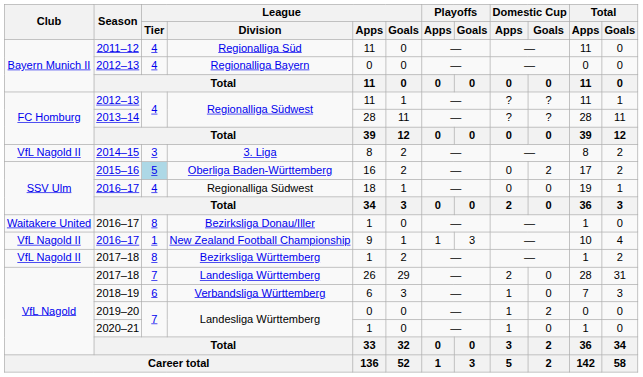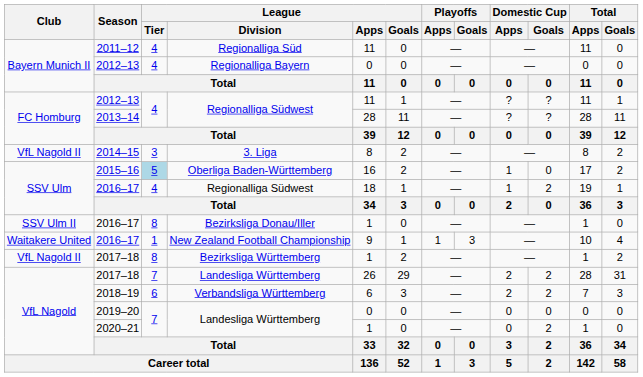 <table class="wikitable" style="text-align:center">
 <tr>
 <th rowspan="2">Club</th>
 <th rowspan="2">Season</th>
 <th colspan="4">League</th>
 <th colspan="2">Playoffs</th>
 <th colspan="2">Domestic Cup</th>
 <th colspan="2">Total</th>
 </tr>
 <tr>
 <th>Tier</th>
 <th>Division</th>
 <th>Apps</th>
 <th>Goals</th>
 <th>Apps</th>
 <th>Goals</th>
 <th>Apps</th>
 <th>Goals</th>
 <th>Apps</th>
 <th>Goals</th>
 </tr>
 <tr>
 <td rowspan="3"><a href='#'>Bayern Munich II</a></td>
 <td><a href='#'>2011–12</a></td>
 <td><a href='#'>4</a></td>
 <td><a href='#'>Regionalliga Süd</a></td>
 <td>11</td>
 <td>0</td>
 <td colspan="2">—</td>
 <td colspan="2">—</td>
 <td>11</td>
 <td>0</td>
 </tr>
 <tr>
 <td><a href='#'>2012–13</a></td>
 <td><a href='#'>4</a></td>
 <td><a href='#'>Regionalliga Bayern</a></td>
 <td>0</td>
 <td>0</td>
 <td colspan="2">—</td>
 <td colspan="2">—</td>
 <td>0</td>
 <td>0</td>
 </tr>
 <tr>
 <th colspan="3">Total</th>
 <th>11</th>
 <th>0</th>
 <th>0</th>
 <th>0</th>
 <th>0</th>
 <th>0</th>
 <th>11</th>
 <th>0</th>
 </tr>
 <tr>
 <td rowspan="3"><a href='#'>FC Homburg</a></td>
 <td><a href='#'>2012–13</a></td>
 <td rowspan="2"><a href='#'>4</a></td>
 <td rowspan="2"><a href='#'>Regionalliga Südwest</a></td>
 <td>11</td>
 <td>1</td>
 <td colspan="2">—</td>
 <td>?</td>
 <td>?</td>
 <td>11</td>
 <td>1</td>
 </tr>
 <tr>
 <td><a href='#'>2013–14</a></td>
 <td>28</td>
 <td>11</td>
 <td colspan="2">—</td>
 <td>?</td>
 <td>?</td>
 <td>28</td>
 <td>11</td>
 </tr>
 <tr>
 <th colspan="3">Total</th>
 <th>39</th>
 <th>12</th>
 <th>0</th>
 <th>0</th>
 <th>0</th>
 <th>0</th>
 <th>39</th>
 <th>12</th>
 </tr>
 <tr>
 <td><a href='#'>VfL Nagold II</a></td>
 <td><a href='#'>2014–15</a></td>
 <td><a href='#'>3</a></td>
 <td><a href='#'>3. Liga</a></td>
 <td>8</td>
 <td>2</td>
 <td colspan="2">—</td>
 <td colspan="2">—</td>
 <td>8</td>
 <td>2</td>
 </tr>
 <tr>
 <td rowspan="3"><a href='#'>SSV Ulm</a></td>
 <td><a href='#'>2015–16</a></td>
 <td style="background: lightblue;"><a href='#'>5</a></td>
 <td><a href='#'>Oberliga Baden-Württemberg</a></td>
 <td>16</td>
 <td>2</td>
 <td colspan="2">—</td>
+<td>1</td>
 <td>0</td>
-<td>2</td>
 <td>17</td>
 <td>2</td>
 </tr>
 <tr>
 <td><a href='#'>2016–17</a></td>
 <td><a href='#'>4</a></td>
 <td>Regionalliga Südwest</td>
 <td>18</td>
 <td>1</td>
 <td colspan="2">—</td>
-<td>0</td>
-<td>0</td>
+<td>1</td>
+<td>2</td>
 <td>19</td>
 <td>1</td>
 </tr>
 <tr>
 <th colspan="3">Total</th>
 <th>34</th>
 <th>3</th>
 <th>0</th>
 <th>0</th>
 <th>2</th>
 <th>0</th>
 <th>36</th>
 <th>3</th>
 </tr>
 <tr>
-<td><a href='#'>Waitakere United</a></td>
+<td><a href='#'>SSV Ulm II</a></td>
 <td>2016–17</td>
 <td><a href='#'>8</a></td>
 <td><a href='#'>Bezirksliga Donau/Iller</a></td>
 <td>1</td>
 <td>0</td>
 <td colspan="2">—</td>
 <td colspan="2">—</td>
 <td>1</td>
 <td>0</td>
 </tr>
 <tr>
-<td><a href='#'>VfL Nagold II</a></td>
+<td><a href='#'>Waitakere United</a></td>
 <td><a href='#'>2016–17</a></td>
 <td><a href='#'>1</a></td>
 <td><a href='#'>New Zealand Football Championship</a></td>
 <td>9</td>
 <td>1</td>
 <td>1</td>
 <td>3</td>
 <td colspan="2">—</td>
 <td>10</td>
 <td>4</td>
 </tr>
 <tr>
 <td><a href='#'>VfL Nagold II</a></td>
 <td>2017–18</td>
 <td><a href='#'>8</a></td>
 <td><a href='#'>Bezirksliga Württemberg</a></td>
 <td>1</td>
 <td>2</td>
 <td colspan="2">—</td>
 <td colspan="2">—</td>
 <td>1</td>
 <td>2</td>
 </tr>
 <tr>
 <td rowspan="5"><a href='#'>VfL Nagold</a></td>
 <td>2017–18</td>
 <td><a href='#'>7</a></td>
 <td><a href='#'>Landesliga Württemberg</a></td>
 <td>26</td>
 <td>29</td>
 <td colspan="2">—</td>
 <td>2</td>
-<td>0</td>
+<td>2</td>
 <td>28</td>
 <td>31</td>
 </tr>
 <tr>
 <td>2018–19</td>
 <td><a href='#'>6</a></td>
 <td><a href='#'>Verbandsliga Württemberg</a></td>
 <td>6</td>
 <td>3</td>
 <td colspan="2">—</td>
-<td>1</td>
-<td>0</td>
+<td>2</td>
+<td>2</td>
 <td>7</td>
 <td>3</td>
 </tr>
 <tr>
 <td>2019–20</td>
 <td rowspan="2"><a href='#'>7</a></td>
 <td rowspan="2">Landesliga Württemberg</td>
 <td>0</td>
 <td>0</td>
 <td colspan="2">—</td>
-<td>1</td>
-<td>2</td>
+<td>0</td>
+<td>0</td>
 <td>0</td>
 <td>0</td>
 </tr>
 <tr>
 <td>2020–21</td>
 <td>1</td>
 <td>0</td>
 <td colspan="2">—</td>
-<td>1</td>
 <td>0</td>
+<td>2</td>
 <td>1</td>
 <td>0</td>
 </tr>
 <tr>
 <th colspan="3">Total</th>
 <th>33</th>
 <th>32</th>
 <th>0</th>
 <th>0</th>
 <th>3</th>
 <th>2</th>
 <th>36</th>
 <th>34</th>
 </tr>
 <tr>
 <th colspan="4">Career total</th>
 <th>136</th>
 <th>52</th>
 <th>1</th>
 <th>3</th>
 <th>5</th>
 <th>2</th>
 <th>142</th>
 <th>58</th>
 </tr>
 </table>
